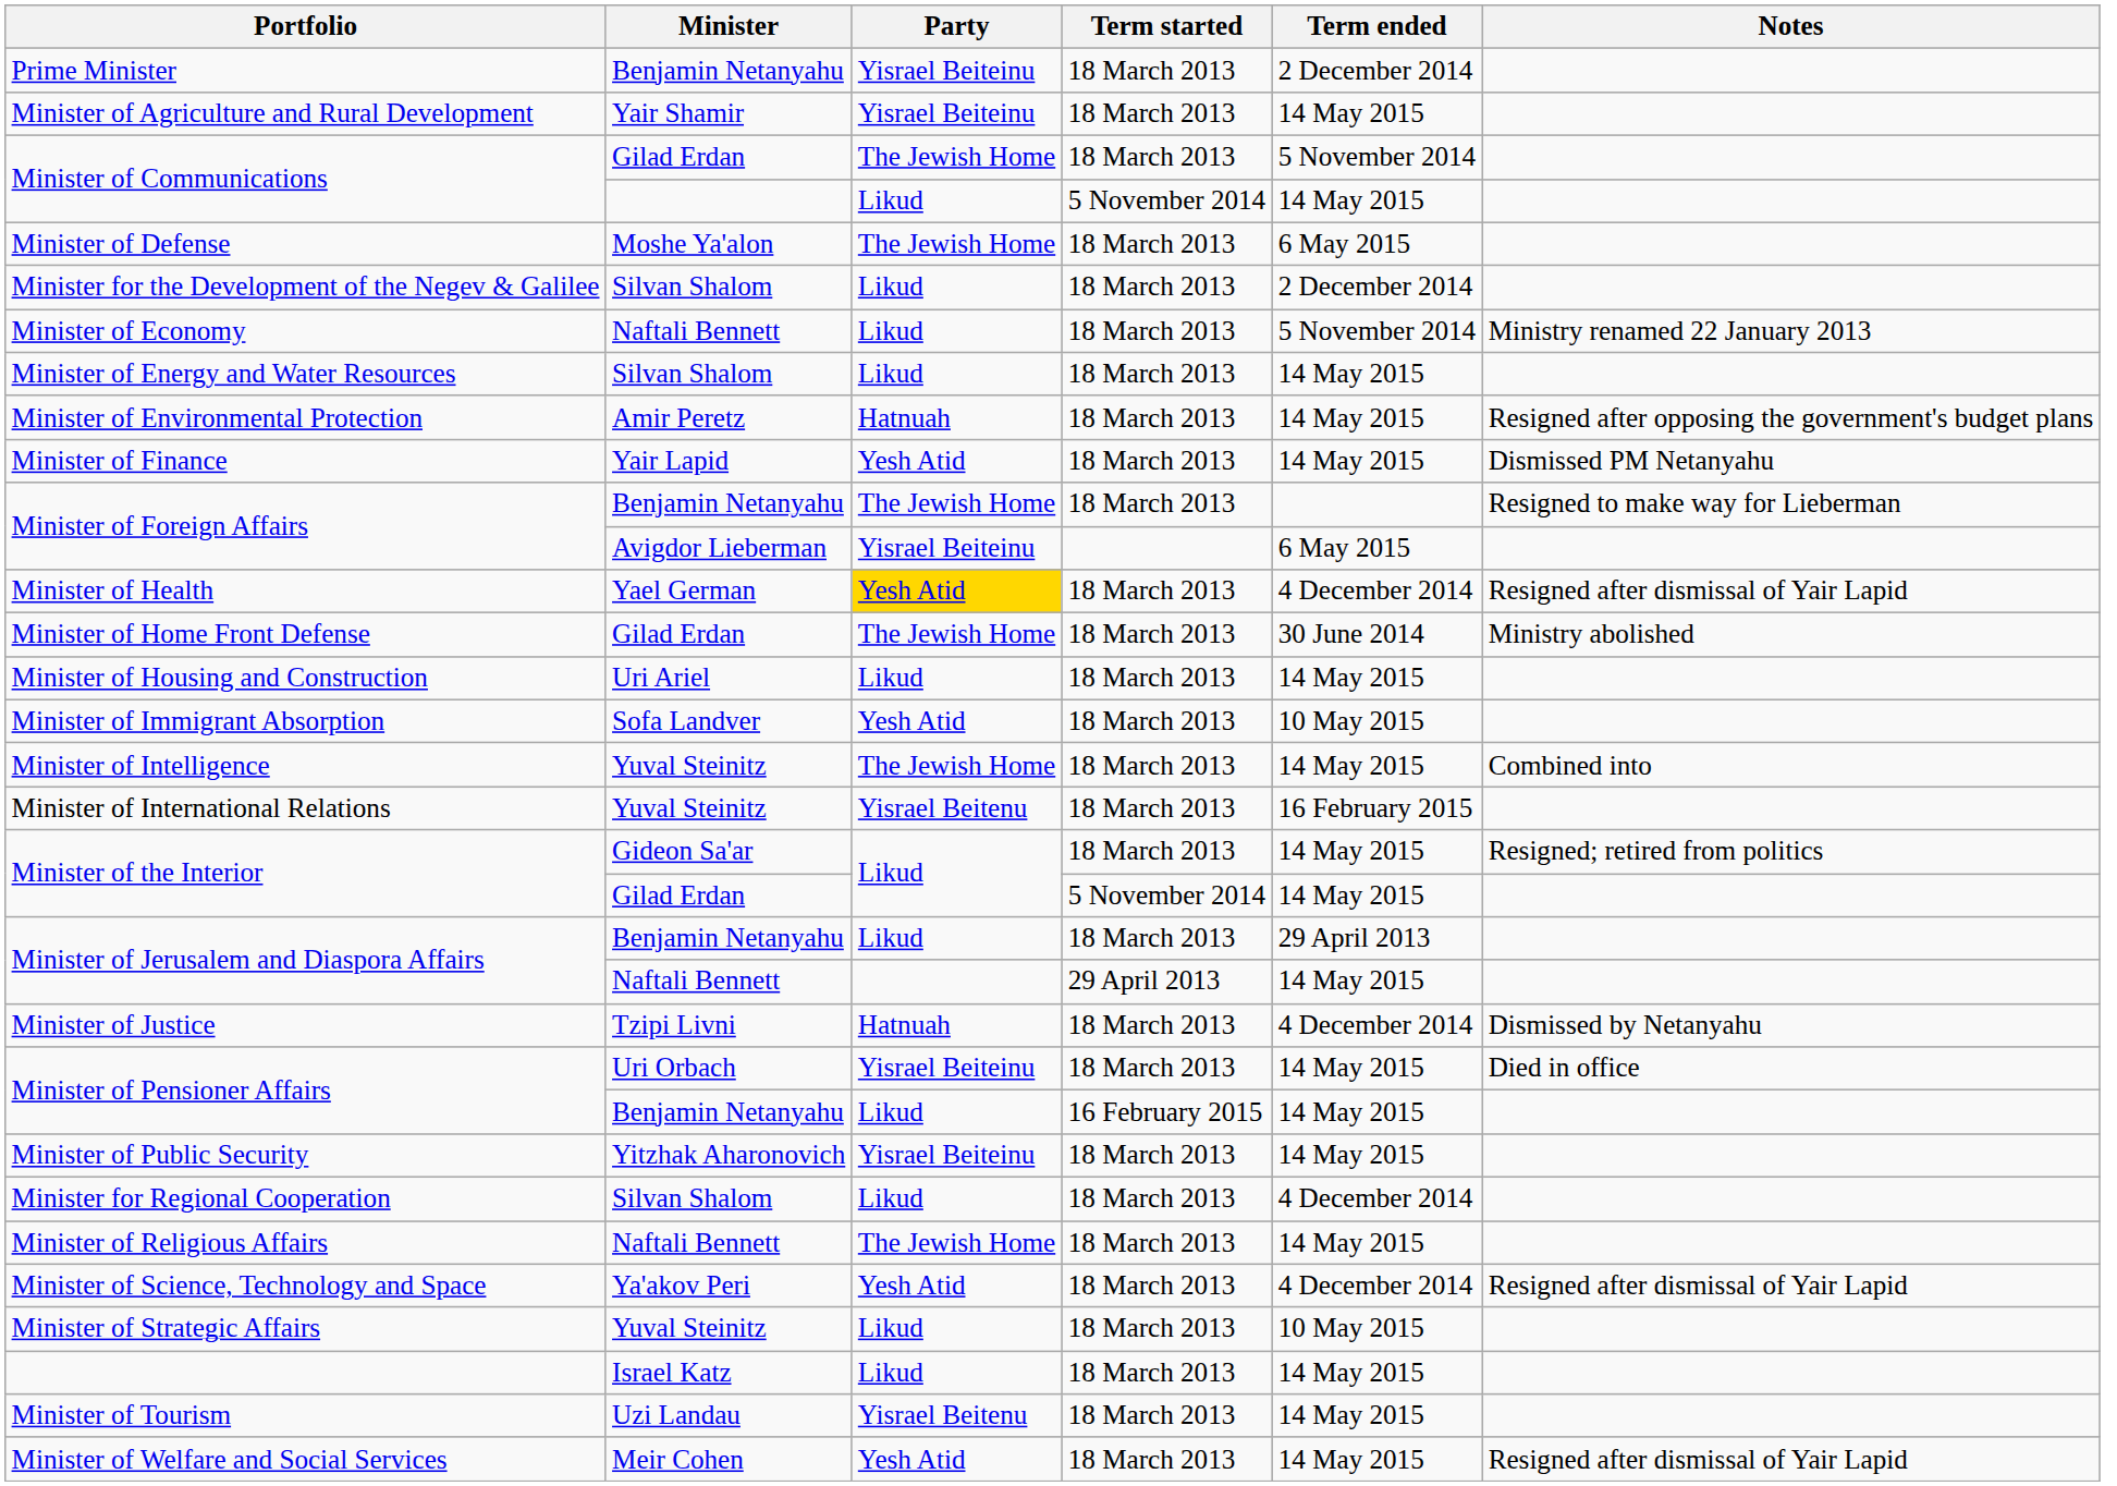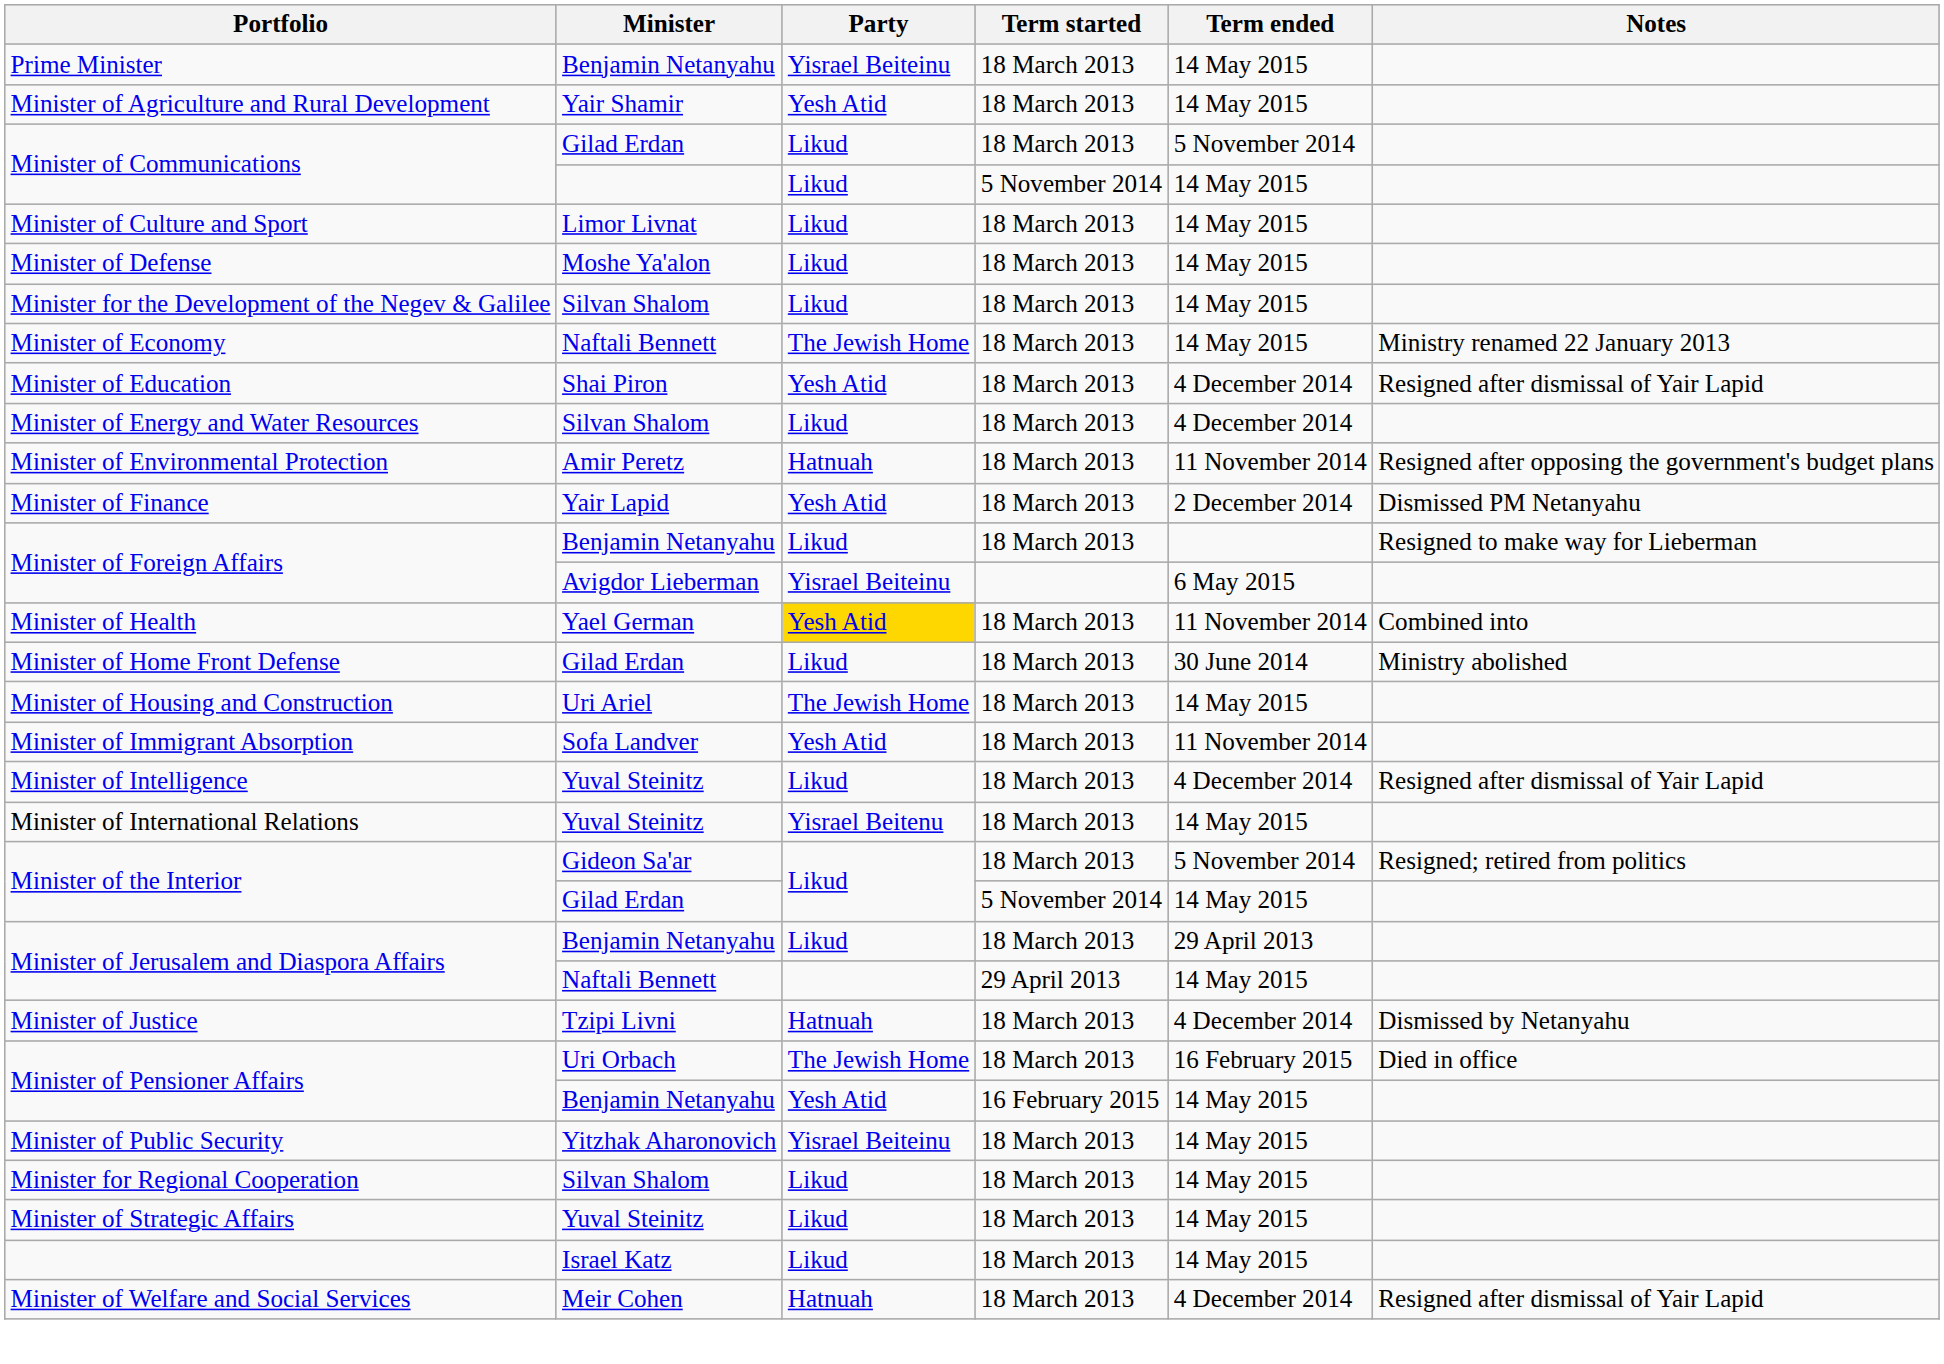 <table class=wikitable>
 <tr>
 <th>Portfolio</th>
 <th>Minister</th>
 <th>Party</th>
 <th>Term started</th>
 <th>Term ended</th>
 <th>Notes</th>
 </tr>
 <tr>
 <td><a href='#'>Prime Minister</a></td>
 <td><a href='#'>Benjamin Netanyahu</a></td>
 <td><a href='#'>Yisrael Beiteinu</a></td>
 <td>18 March 2013</td>
-<td>2 December 2014</td>
+<td>14 May 2015</td>
 <td></td>
 </tr>
 <tr>
 <td><a href='#'>Minister of Agriculture and Rural Development</a></td>
 <td><a href='#'>Yair Shamir</a></td>
-<td><a href='#'>Yisrael Beiteinu</a></td>
+<td><a href='#'>Yesh Atid</a></td>
 <td>18 March 2013</td>
 <td>14 May 2015</td>
 <td></td>
 </tr>
 <tr>
 <td rowspan=2><a href='#'>Minister of Communications</a></td>
 <td><a href='#'>Gilad Erdan</a></td>
-<td><a href='#'>The Jewish Home</a></td>
+<td><a href='#'>Likud</a></td>
 <td>18 March 2013</td>
 <td>5 November 2014</td>
 <td></td>
 </tr>
 <tr>
 <td></td>
 <td><a href='#'>Likud</a></td>
 <td>5 November 2014</td>
 <td>14 May 2015</td>
 <td></td>
 </tr>
 <tr>
+<td><a href='#'>Minister of Culture and Sport</a></td>
+<td><a href='#'>Limor Livnat</a></td>
+<td><a href='#'>Likud</a></td>
+<td>18 March 2013</td>
+<td>14 May 2015</td>
+<td></td>
+</tr>
+<tr>
 <td><a href='#'>Minister of Defense</a></td>
 <td><a href='#'>Moshe Ya'alon</a></td>
-<td><a href='#'>The Jewish Home</a></td>
+<td><a href='#'>Likud</a></td>
 <td>18 March 2013</td>
-<td>6 May 2015</td>
+<td>14 May 2015</td>
 <td></td>
 </tr>
 <tr>
 <td><a href='#'>Minister for the Development of the Negev & Galilee</a></td>
 <td><a href='#'>Silvan Shalom</a></td>
 <td><a href='#'>Likud</a></td>
 <td>18 March 2013</td>
-<td>2 December 2014</td>
+<td>14 May 2015</td>
 <td></td>
 </tr>
 <tr>
 <td><a href='#'>Minister of Economy</a></td>
 <td><a href='#'>Naftali Bennett</a></td>
-<td><a href='#'>Likud</a></td>
+<td><a href='#'>The Jewish Home</a></td>
 <td>18 March 2013</td>
-<td>5 November 2014</td>
+<td>14 May 2015</td>
 <td>Ministry renamed 22 January 2013</td>
+</tr>
+<tr>
+<td><a href='#'>Minister of Education</a></td>
+<td><a href='#'>Shai Piron</a></td>
+<td><a href='#'>Yesh Atid</a></td>
+<td>18 March 2013</td>
+<td>4 December 2014</td>
+<td>Resigned after dismissal of Yair Lapid</td>
 </tr>
 <tr>
 <td><a href='#'>Minister of Energy and Water Resources</a></td>
 <td><a href='#'>Silvan Shalom</a></td>
 <td><a href='#'>Likud</a></td>
 <td>18 March 2013</td>
-<td>14 May 2015</td>
+<td>4 December 2014</td>
 <td></td>
 </tr>
 <tr>
 <td><a href='#'>Minister of Environmental Protection</a></td>
 <td><a href='#'>Amir Peretz</a></td>
 <td><a href='#'>Hatnuah</a></td>
 <td>18 March 2013</td>
-<td>14 May 2015</td>
+<td>11 November 2014</td>
 <td>Resigned after opposing the government's budget plans</td>
 </tr>
 <tr>
 <td><a href='#'>Minister of Finance</a></td>
 <td><a href='#'>Yair Lapid</a></td>
 <td><a href='#'>Yesh Atid</a></td>
 <td>18 March 2013</td>
-<td>14 May 2015</td>
+<td>2 December 2014</td>
 <td>Dismissed PM Netanyahu</td>
 </tr>
 <tr>
 <td rowspan=2><a href='#'>Minister of Foreign Affairs</a></td>
 <td><a href='#'>Benjamin Netanyahu</a></td>
-<td><a href='#'>The Jewish Home</a></td>
+<td><a href='#'>Likud</a></td>
 <td>18 March 2013</td>
 <td></td>
 <td>Resigned to make way for Lieberman</td>
 </tr>
 <tr>
 <td><a href='#'>Avigdor Lieberman</a></td>
 <td><a href='#'>Yisrael Beiteinu</a></td>
 <td></td>
 <td>6 May 2015</td>
 <td></td>
 </tr>
 <tr>
 <td><a href='#'>Minister of Health</a></td>
 <td><a href='#'>Yael German</a></td>
 <td style="background: gold;"><a href='#'>Yesh Atid</a></td>
 <td>18 March 2013</td>
-<td>4 December 2014</td>
-<td>Resigned after dismissal of Yair Lapid</td>
+<td>11 November 2014</td>
+<td>Combined into</td>
 </tr>
 <tr>
 <td><a href='#'>Minister of Home Front Defense</a></td>
 <td><a href='#'>Gilad Erdan</a></td>
-<td><a href='#'>The Jewish Home</a></td>
+<td><a href='#'>Likud</a></td>
 <td>18 March 2013</td>
 <td>30 June 2014</td>
 <td>Ministry abolished</td>
 </tr>
 <tr>
 <td><a href='#'>Minister of Housing and Construction</a></td>
 <td><a href='#'>Uri Ariel</a></td>
-<td><a href='#'>Likud</a></td>
+<td><a href='#'>The Jewish Home</a></td>
 <td>18 March 2013</td>
 <td>14 May 2015</td>
 <td></td>
 </tr>
 <tr>
 <td><a href='#'>Minister of Immigrant Absorption</a></td>
 <td><a href='#'>Sofa Landver</a></td>
 <td><a href='#'>Yesh Atid</a></td>
 <td>18 March 2013</td>
-<td>10 May 2015</td>
+<td>11 November 2014</td>
 <td></td>
 </tr>
 <tr>
 <td><a href='#'>Minister of Intelligence</a></td>
 <td><a href='#'>Yuval Steinitz</a></td>
-<td><a href='#'>The Jewish Home</a></td>
+<td><a href='#'>Likud</a></td>
 <td>18 March 2013</td>
-<td>14 May 2015</td>
-<td>Combined into</td>
+<td>4 December 2014</td>
+<td>Resigned after dismissal of Yair Lapid</td>
 </tr>
 <tr>
 <td>Minister of International Relations</td>
 <td><a href='#'>Yuval Steinitz</a></td>
 <td><a href='#'>Yisrael Beitenu</a></td>
 <td>18 March 2013</td>
-<td>16 February 2015</td>
+<td>14 May 2015</td>
 <td></td>
 </tr>
 <tr>
 <td rowspan=2><a href='#'>Minister of the Interior</a></td>
 <td><a href='#'>Gideon Sa'ar</a></td>
 <td rowspan=2><a href='#'>Likud</a></td>
 <td>18 March 2013</td>
-<td>14 May 2015</td>
+<td>5 November 2014</td>
 <td>Resigned; retired from politics</td>
 </tr>
 <tr>
 <td><a href='#'>Gilad Erdan</a></td>
 <td>5 November 2014</td>
 <td>14 May 2015</td>
 <td></td>
 </tr>
 <tr>
 <td rowspan=2><a href='#'>Minister of Jerusalem and Diaspora Affairs</a></td>
 <td><a href='#'>Benjamin Netanyahu</a></td>
 <td><a href='#'>Likud</a></td>
 <td>18 March 2013</td>
 <td>29 April 2013</td>
 <td></td>
 </tr>
 <tr>
 <td><a href='#'>Naftali Bennett</a></td>
 <td></td>
 <td>29 April 2013</td>
 <td>14 May 2015</td>
 <td></td>
 </tr>
 <tr>
 <td><a href='#'>Minister of Justice</a></td>
 <td><a href='#'>Tzipi Livni</a></td>
 <td><a href='#'>Hatnuah</a></td>
 <td>18 March 2013</td>
 <td>4 December 2014</td>
 <td>Dismissed by Netanyahu</td>
 </tr>
 <tr>
 <td rowspan=2><a href='#'>Minister of Pensioner Affairs</a></td>
 <td><a href='#'>Uri Orbach</a></td>
-<td><a href='#'>Yisrael Beiteinu</a></td>
+<td><a href='#'>The Jewish Home</a></td>
 <td>18 March 2013</td>
-<td>14 May 2015</td>
+<td>16 February 2015</td>
 <td>Died in office</td>
 </tr>
 <tr>
 <td><a href='#'>Benjamin Netanyahu</a></td>
-<td><a href='#'>Likud</a></td>
+<td><a href='#'>Yesh Atid</a></td>
 <td>16 February 2015</td>
 <td>14 May 2015</td>
 <td></td>
 </tr>
 <tr>
 <td><a href='#'>Minister of Public Security</a></td>
 <td><a href='#'>Yitzhak Aharonovich</a></td>
 <td><a href='#'>Yisrael Beiteinu</a></td>
 <td>18 March 2013</td>
 <td>14 May 2015</td>
 <td></td>
 </tr>
 <tr>
 <td><a href='#'>Minister for Regional Cooperation</a></td>
 <td><a href='#'>Silvan Shalom</a></td>
 <td><a href='#'>Likud</a></td>
 <td>18 March 2013</td>
-<td>4 December 2014</td>
-<td></td>
-</tr>
-<tr>
-<td><a href='#'>Minister of Religious Affairs</a></td>
-<td><a href='#'>Naftali Bennett</a></td>
-<td><a href='#'>The Jewish Home</a></td>
-<td>18 March 2013</td>
 <td>14 May 2015</td>
 <td></td>
-</tr>
-<tr>
-<td><a href='#'>Minister of Science, Technology and Space</a></td>
-<td><a href='#'>Ya'akov Peri</a></td>
-<td><a href='#'>Yesh Atid</a></td>
-<td>18 March 2013</td>
-<td>4 December 2014</td>
-<td>Resigned after dismissal of Yair Lapid</td>
 </tr>
 <tr>
 <td><a href='#'>Minister of Strategic Affairs</a></td>
 <td><a href='#'>Yuval Steinitz</a></td>
 <td><a href='#'>Likud</a></td>
 <td>18 March 2013</td>
-<td>10 May 2015</td>
+<td>14 May 2015</td>
 <td></td>
 </tr>
 <tr>
 <td></td>
 <td><a href='#'>Israel Katz</a></td>
 <td><a href='#'>Likud</a></td>
 <td>18 March 2013</td>
 <td>14 May 2015</td>
 <td></td>
 </tr>
 <tr>
-<td><a href='#'>Minister of Tourism</a></td>
-<td><a href='#'>Uzi Landau</a></td>
-<td><a href='#'>Yisrael Beitenu</a></td>
-<td>18 March 2013</td>
-<td>14 May 2015</td>
-<td></td>
-</tr>
-<tr>
 <td><a href='#'>Minister of Welfare and Social Services</a></td>
 <td><a href='#'>Meir Cohen</a></td>
-<td><a href='#'>Yesh Atid</a></td>
+<td><a href='#'>Hatnuah</a></td>
 <td>18 March 2013</td>
-<td>14 May 2015</td>
+<td>4 December 2014</td>
 <td>Resigned after dismissal of Yair Lapid</td>
 </tr>
 </table>
